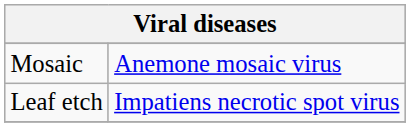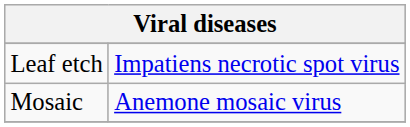 <table class="wikitable" style="clear:left">
 <tr>
 <th colspan=2><strong>Viral diseases</strong><br></th>
 </tr>
 <tr>
 </tr>
 <tr>
+<td>Leaf etch</td>
+<td><a href='#'>Impatiens necrotic spot virus</a></td>
+</tr>
+<tr>
 <td>Mosaic</td>
 <td><a href='#'>Anemone mosaic virus</a></td>
 </tr>
 <tr>
-<td>Leaf etch</td>
-<td><a href='#'>Impatiens necrotic spot virus</a></td>
-</tr>
-<tr>
 </tr>
 </table>
